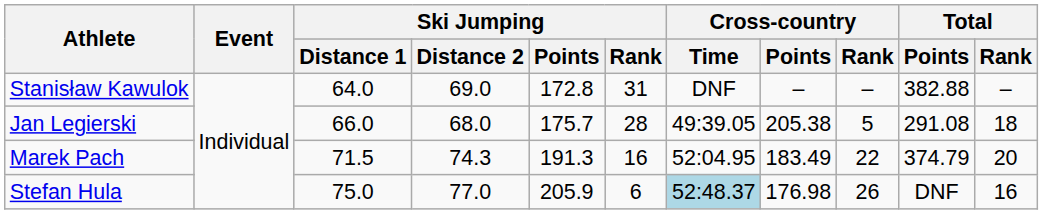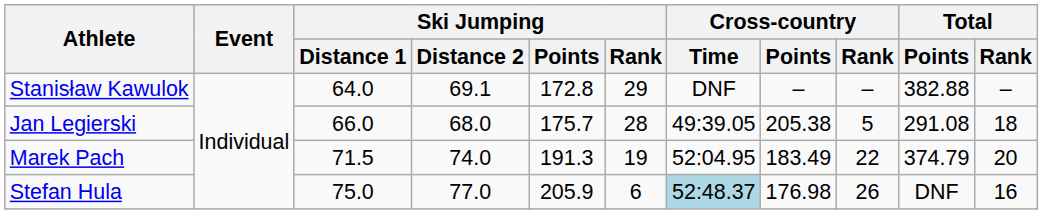 <table class="wikitable" style="font-size:90%">
 <tr>
 <th rowspan="2">Athlete</th>
 <th rowspan="2">Event</th>
 <th colspan="4">Ski Jumping</th>
 <th colspan="3">Cross-country</th>
 <th colspan="2">Total</th>
 </tr>
 <tr>
 <th>Distance 1</th>
 <th>Distance 2</th>
 <th>Points</th>
 <th>Rank</th>
 <th>Time</th>
 <th>Points</th>
 <th>Rank</th>
 <th>Points</th>
 <th>Rank</th>
 </tr>
 <tr>
 <td><a href='#'>Stanisław Kawulok</a></td>
 <td rowspan="4">Individual</td>
 <td align="center">64.0</td>
-<td align="center">69.0</td>
+<td align="center">69.1</td>
 <td align="center">172.8</td>
-<td align="center">31</td>
+<td align="center">29</td>
 <td align="center">DNF</td>
 <td align="center">–</td>
 <td align="center">–</td>
 <td align="center">382.88</td>
 <td align="center">–</td>
 </tr>
 <tr>
 <td><a href='#'>Jan Legierski</a></td>
 <td align="center">66.0</td>
 <td align="center">68.0</td>
 <td align="center">175.7</td>
 <td align="center">28</td>
 <td align="center">49:39.05</td>
 <td align="center">205.38</td>
 <td align="center">5</td>
 <td align="center">291.08</td>
 <td align="center">18</td>
 </tr>
 <tr>
 <td><a href='#'>Marek Pach</a></td>
 <td align="center">71.5</td>
-<td align="center">74.3</td>
+<td align="center">74.0</td>
 <td align="center">191.3</td>
-<td align="center">16</td>
+<td align="center">19</td>
 <td align="center">52:04.95</td>
 <td align="center">183.49</td>
 <td align="center">22</td>
 <td align="center">374.79</td>
 <td align="center">20</td>
 </tr>
 <tr>
 <td><a href='#'>Stefan Hula</a></td>
 <td align="center">75.0</td>
 <td align="center">77.0</td>
 <td align="center">205.9</td>
 <td align="center">6</td>
 <td align="center" style="background: lightblue;">52:48.37</td>
 <td align="center">176.98</td>
 <td align="center">26</td>
 <td align="center">DNF</td>
 <td align="center">16</td>
 </tr>
 </table>
